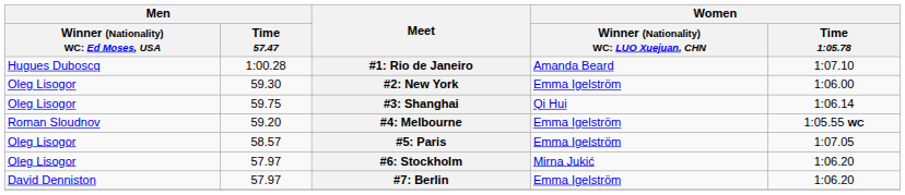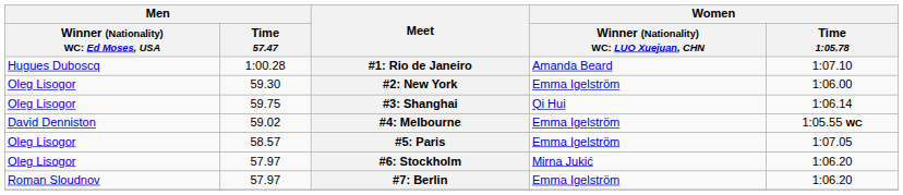 <table class=wikitable width="75%">
 <tr>
 <th colspan="2">Men</th>
 <th rowspan="2">Meet</th>
 <th colspan="2">Women</th>
 </tr>
 <tr>
 <th>Winner <small>(Nationality) <br> WC: <em><a href='#'>Ed Moses</a>, USA</em> </small></th>
 <th>Time <small><br> <em>57.47</em> </small></th>
 <th>Winner <small>(Nationality)<br> WC: <em><a href='#'>LUO Xuejuan</a>, CHN</em> </small></th>
 <th>Time<br><small> <em>1:05.78</em> </small></th>
 </tr>
 <tr>
 <td> <a href='#'>Hugues Duboscq</a></td>
 <td align=center>1:00.28</td>
 <th>#1: Rio de Janeiro</th>
 <td> <a href='#'>Amanda Beard</a></td>
 <td align=center>1:07.10</td>
 </tr>
 <tr>
 <td> <a href='#'>Oleg Lisogor</a></td>
 <td align=center>59.30</td>
 <th>#2: New York</th>
 <td> <a href='#'>Emma Igelström</a></td>
 <td align=center>1:06.00</td>
 </tr>
 <tr>
 <td> <a href='#'>Oleg Lisogor</a></td>
 <td align=center>59.75</td>
 <th>#3: Shanghai</th>
 <td> <a href='#'>Qi Hui</a></td>
 <td align=center>1:06.14</td>
 </tr>
 <tr>
-<td> <a href='#'>Roman Sloudnov</a></td>
-<td align=center>59.20</td>
+<td> <a href='#'>David Denniston</a></td>
+<td align=center>59.02</td>
 <th>#4: Melbourne</th>
 <td> <a href='#'>Emma Igelström</a></td>
 <td align=center>1:05.55 <small><strong>WC</strong></small></td>
 </tr>
 <tr>
 <td> <a href='#'>Oleg Lisogor</a></td>
 <td align=center>58.57</td>
 <th>#5: Paris</th>
 <td> <a href='#'>Emma Igelström</a></td>
 <td align=center>1:07.05</td>
 </tr>
 <tr>
 <td> <a href='#'>Oleg Lisogor</a></td>
 <td align=center>57.97</td>
 <th>#6: Stockholm</th>
 <td> <a href='#'>Mirna Jukić</a></td>
 <td align=center>1:06.20</td>
 </tr>
 <tr>
-<td> <a href='#'>David Denniston</a></td>
+<td> <a href='#'>Roman Sloudnov</a></td>
 <td align=center>57.97</td>
 <th>#7: Berlin</th>
 <td> <a href='#'>Emma Igelström</a></td>
 <td align=center>1:06.20</td>
 </tr>
 <tr>
 </tr>
 </table>
